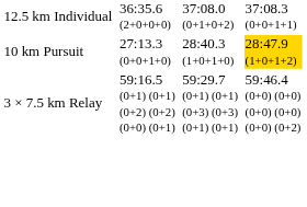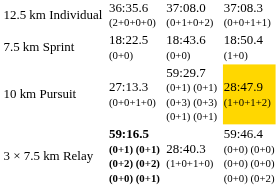 <table>
 <tr>
 <td>12.5 km Individual<br><em></em></td>
 <td></td>
 <td>36:35.6<br><small>(2+0+0+0)</small></td>
 <td></td>
 <td>37:08.0<br><small>(0+1+0+2)</small></td>
 <td></td>
 <td>37:08.3<br><small>(0+0+1+1)</small></td>
 </tr>
 <tr>
+<td>7.5 km Sprint<br><em></em></td>
+<td></td>
+<td>18:22.5<br><small>(0+0)</small></td>
+<td></td>
+<td>18:43.6<br><small>(0+0)</small></td>
+<td></td>
+<td>18:50.4<br><small>(1+0)</small></td>
+</tr>
+<tr>
 <td>10 km Pursuit<br><em></em></td>
 <td></td>
 <td>27:13.3<br><small>(0+0+1+0)</small></td>
 <td></td>
-<td>28:40.3<br><small>(1+0+1+0)</small></td>
+<td>59:29.7<br><small>(0+1) (0+1)<br>(0+3) (0+3)<br>(0+1) (0+1)</small></td>
 <td></td>
 <td style="background: gold;">28:47.9<br><small>(1+0+1+2)</small></td>
 </tr>
 <tr>
 <td>3 × 7.5 km Relay<br><em></em></td>
 <td></td>
-<td>59:16.5<br><small>(0+1) (0+1)<br>(0+2) (0+2)<br>(0+0) (0+1)</small></td>
+<td><strong>59:16.5<br><small>(0+1) (0+1)<br>(0+2) (0+2)<br>(0+0) (0+1)</small></strong></td>
 <td></td>
-<td>59:29.7<br><small>(0+1) (0+1)<br>(0+3) (0+3)<br>(0+1) (0+1)</small></td>
+<td>28:40.3<br><small>(1+0+1+0)</small></td>
 <td></td>
 <td>59:46.4<br><small>(0+0) (0+0)<br>(0+0) (0+0)<br>(0+0) (0+2)</small></td>
 </tr>
 </table>
